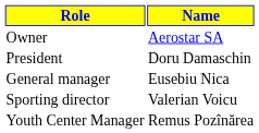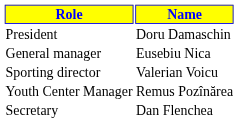 <table class="toccolours">
 <tr>
 <th style="background:#FFFF00;color:#0000FF;border:1px solid #0000FF;">Role</th>
 <th style="background:#FFFF00;color:#0000FF;border:1px solid #0000FF;">Name</th>
-</tr>
-<tr>
-<td>Owner</td>
-<td> <a href='#'>Aerostar SA</a></td>
 </tr>
 <tr>
 <td>President</td>
 <td> Doru Damaschin</td>
 </tr>
 <tr>
 <td>General manager</td>
 <td> Eusebiu Nica</td>
 </tr>
 <tr>
 <td>Sporting director</td>
 <td> Valerian Voicu</td>
 </tr>
 <tr>
 <td>Youth Center Manager</td>
 <td> Remus Pozînărea</td>
 </tr>
+<tr>
+<td>Secretary</td>
+<td> Dan Flenchea</td>
+</tr>
 </table>
